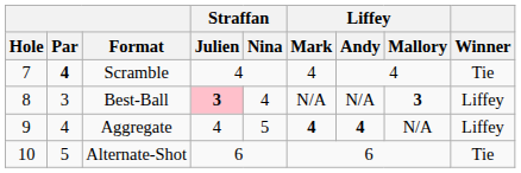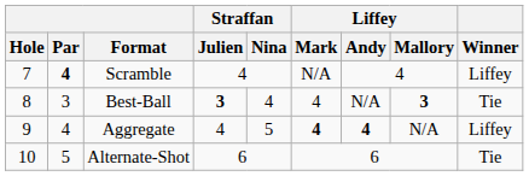 <table class="wikitable" style="text-align:center;">
 <tr>
 <th colspan="3"></th>
 <th colspan="2">Straffan</th>
 <th colspan="3">Liffey</th>
 <th></th>
 </tr>
 <tr>
 <th>Hole</th>
 <th>Par</th>
 <th>Format</th>
 <th>Julien</th>
 <th>Nina</th>
 <th>Mark</th>
 <th>Andy</th>
 <th>Mallory</th>
 <th>Winner</th>
 </tr>
 <tr>
 <td>7</td>
 <td><strong>4</strong></td>
 <td>Scramble</td>
 <td colspan="2">4</td>
-<td>4</td>
+<td>N/A</td>
 <td colspan="2">4</td>
-<td>Tie</td>
+<td>Liffey</td>
 </tr>
 <tr>
 <td>8</td>
 <td>3</td>
 <td>Best-Ball</td>
-<td style="background: pink;"><strong>3</strong></td>
+<td><strong>3</strong></td>
+<td>4</td>
 <td>4</td>
 <td>N/A</td>
-<td>N/A</td>
 <td><strong>3</strong></td>
-<td>Liffey</td>
+<td>Tie</td>
 </tr>
 <tr>
 <td>9</td>
 <td>4</td>
 <td>Aggregate</td>
 <td>4</td>
 <td>5</td>
 <td><strong>4</strong></td>
 <td><strong>4</strong></td>
 <td>N/A</td>
 <td>Liffey</td>
 </tr>
 <tr>
 <td>10</td>
 <td>5</td>
 <td>Alternate-Shot</td>
 <td colspan="2">6</td>
 <td colspan="3">6</td>
 <td>Tie</td>
 </tr>
 </table>
